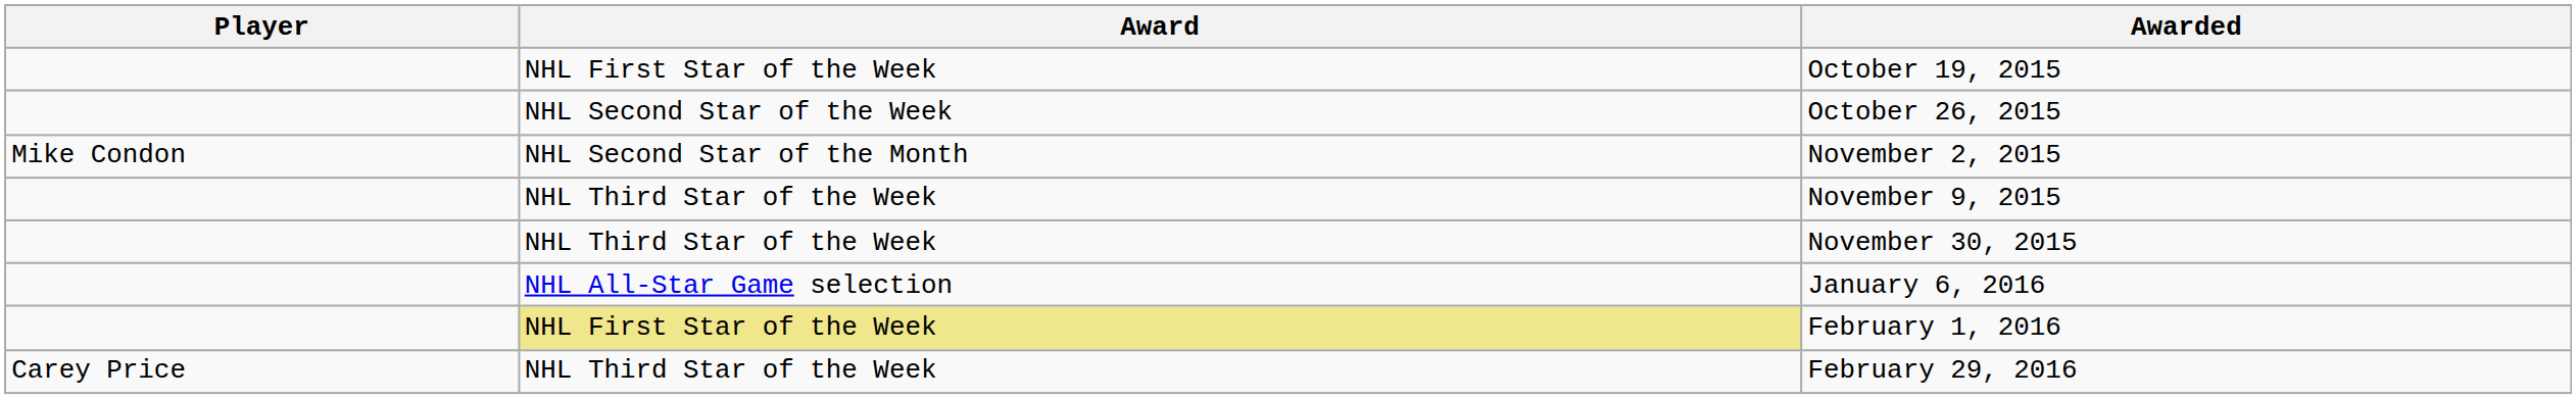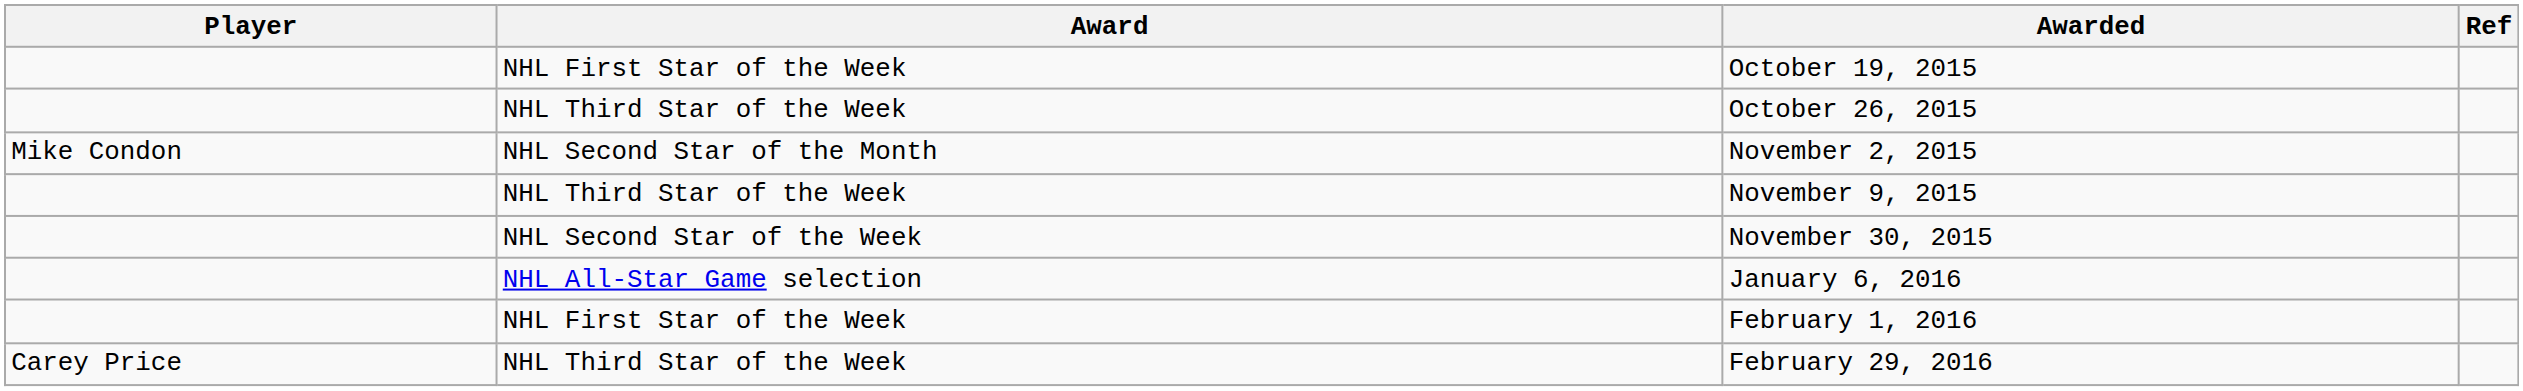 <table class="wikitable sortable" style="width:100%;">
 <tr>
 <th style="width:20%;">Player</th>
 <th style="width:50%;">Award</th>
 <th style="width:30%;" data-sort-type="date">Awarded</th>
+<th>Ref</th>
 </tr>
 <tr>
 <td></td>
 <td>NHL First Star of the Week</td>
 <td>October 19, 2015</td>
+<td></td>
 </tr>
 <tr>
 <td></td>
-<td>NHL Second Star of the Week</td>
+<td>NHL Third Star of the Week</td>
 <td>October 26, 2015</td>
+<td></td>
 </tr>
 <tr>
 <td>Mike Condon</td>
 <td>NHL Second Star of the Month</td>
 <td>November 2, 2015</td>
+<td></td>
 </tr>
 <tr>
 <td></td>
 <td>NHL Third Star of the Week</td>
 <td>November 9, 2015</td>
+<td></td>
 </tr>
 <tr>
 <td></td>
-<td>NHL Third Star of the Week</td>
+<td>NHL Second Star of the Week</td>
 <td>November 30, 2015</td>
+<td></td>
 </tr>
 <tr>
 <td></td>
 <td><a href='#'>NHL All-Star Game</a> selection</td>
 <td>January 6, 2016</td>
+<td></td>
 </tr>
 <tr>
 <td></td>
-<td style="background: khaki;">NHL First Star of the Week</td>
+<td>NHL First Star of the Week</td>
 <td>February 1, 2016</td>
+<td></td>
 </tr>
 <tr>
 <td>Carey Price</td>
 <td>NHL Third Star of the Week</td>
 <td>February 29, 2016</td>
+<td></td>
 </tr>
 </table>
